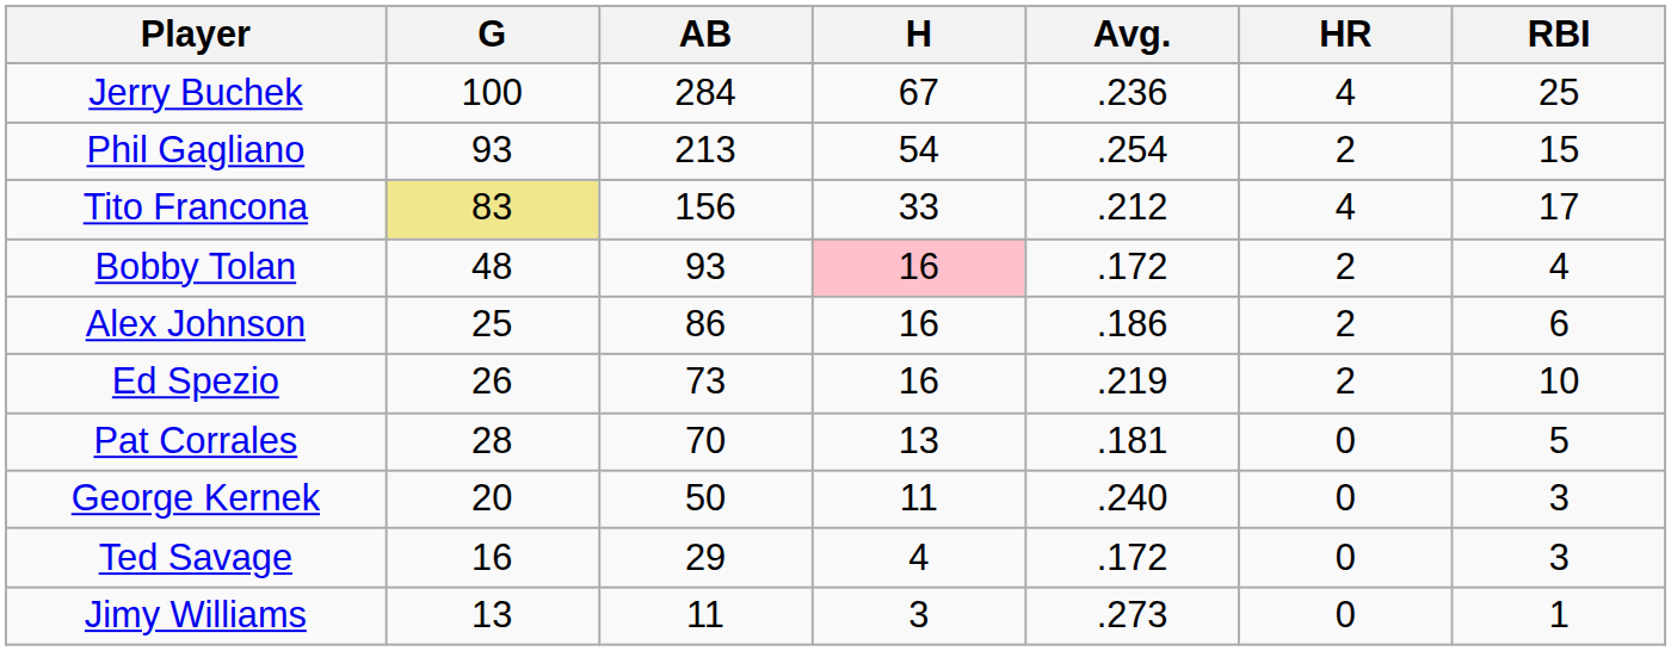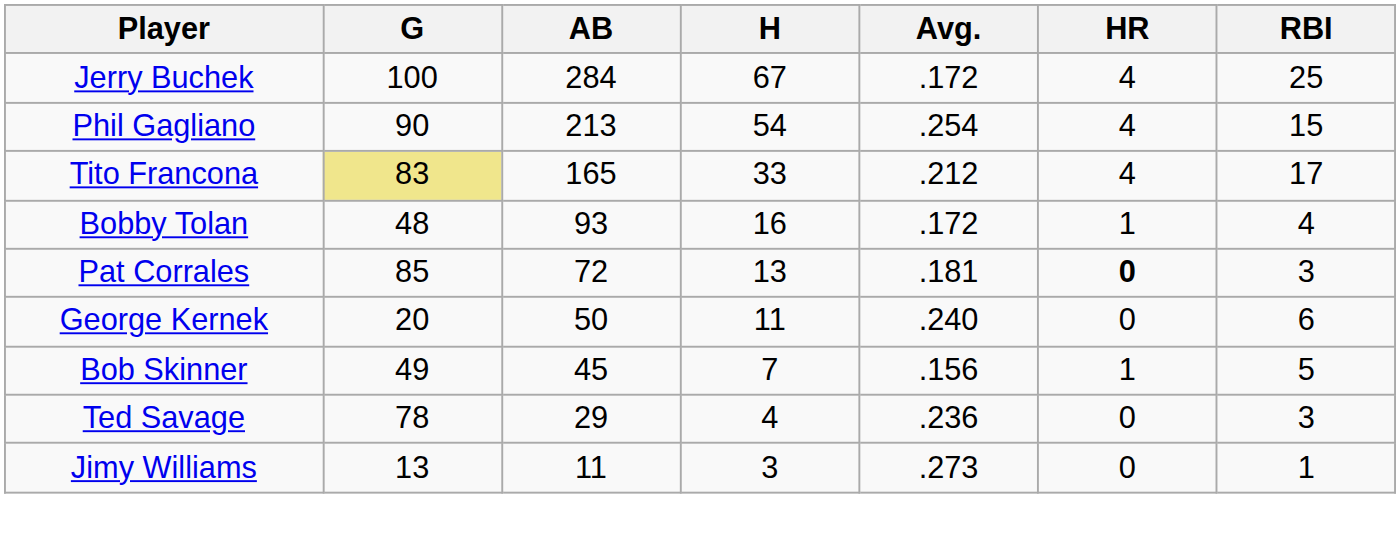 <table class="wikitable sortable">
 <tr>
 <th bgcolor="#DDDDFF" width="16%">Player</th>
 <th bgcolor="#DDDDFF" width="9%">G</th>
 <th bgcolor="#DDDDFF" width="9%">AB</th>
 <th bgcolor="#DDDDFF" width="9%">H</th>
 <th bgcolor="#DDDDFF" width="9%">Avg.</th>
 <th bgcolor="#DDDDFF" width="9%">HR</th>
 <th bgcolor="#DDDDFF" width="9%">RBI</th>
 </tr>
 <tr align="center">
 <td><a href='#'>Jerry Buchek</a></td>
 <td>100</td>
 <td>284</td>
 <td>67</td>
-<td>.236</td>
+<td>.172</td>
 <td>4</td>
 <td>25</td>
 </tr>
 <tr align="center">
 <td><a href='#'>Phil Gagliano</a></td>
-<td>93</td>
+<td>90</td>
 <td>213</td>
 <td>54</td>
 <td>.254</td>
-<td>2</td>
+<td>4</td>
 <td>15</td>
 </tr>
 <tr align="center">
 <td><a href='#'>Tito Francona</a></td>
 <td style="background: khaki;">83</td>
-<td>156</td>
+<td>165</td>
 <td>33</td>
 <td>.212</td>
 <td>4</td>
 <td>17</td>
 </tr>
 <tr align="center">
 <td><a href='#'>Bobby Tolan</a></td>
 <td>48</td>
 <td>93</td>
-<td style="background: pink;">16</td>
+<td>16</td>
 <td>.172</td>
-<td>2</td>
+<td>1</td>
 <td>4</td>
 </tr>
 <tr align="center">
-<td><a href='#'>Alex Johnson</a></td>
-<td>25</td>
-<td>86</td>
-<td>16</td>
-<td>.186</td>
-<td>2</td>
-<td>6</td>
-</tr>
-<tr align="center">
-<td><a href='#'>Ed Spezio</a></td>
-<td>26</td>
-<td>73</td>
-<td>16</td>
-<td>.219</td>
-<td>2</td>
-<td>10</td>
-</tr>
-<tr align="center">
 <td><a href='#'>Pat Corrales</a></td>
-<td>28</td>
-<td>70</td>
+<td>85</td>
+<td>72</td>
 <td>13</td>
 <td>.181</td>
-<td>0</td>
-<td>5</td>
+<td><strong>0</strong></td>
+<td>3</td>
 </tr>
 <tr align="center">
 <td><a href='#'>George Kernek</a></td>
 <td>20</td>
 <td>50</td>
 <td>11</td>
 <td>.240</td>
 <td>0</td>
-<td>3</td>
+<td>6</td>
+</tr>
+<tr align="center">
+<td><a href='#'>Bob Skinner</a></td>
+<td>49</td>
+<td>45</td>
+<td>7</td>
+<td>.156</td>
+<td>1</td>
+<td>5</td>
 </tr>
 <tr align="center">
 <td><a href='#'>Ted Savage</a></td>
-<td>16</td>
+<td>78</td>
 <td>29</td>
 <td>4</td>
-<td>.172</td>
+<td>.236</td>
 <td>0</td>
 <td>3</td>
 </tr>
 <tr align="center">
 <td><a href='#'>Jimy Williams</a></td>
 <td>13</td>
 <td>11</td>
 <td>3</td>
 <td>.273</td>
 <td>0</td>
 <td>1</td>
 </tr>
 </table>
